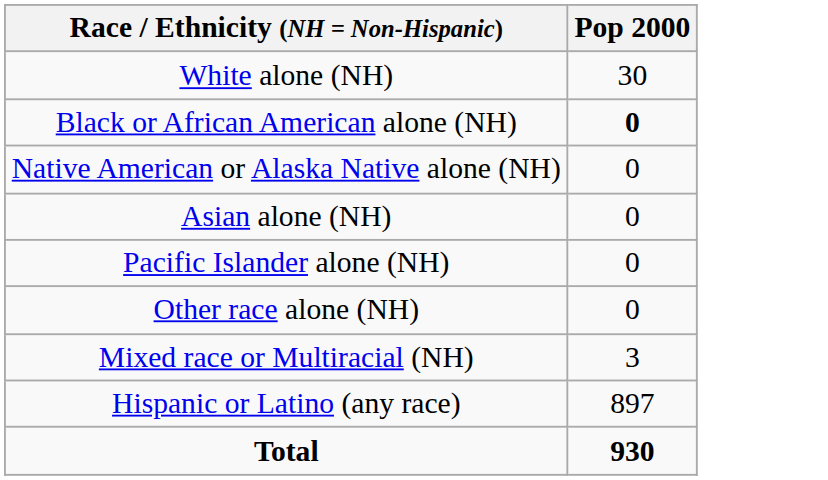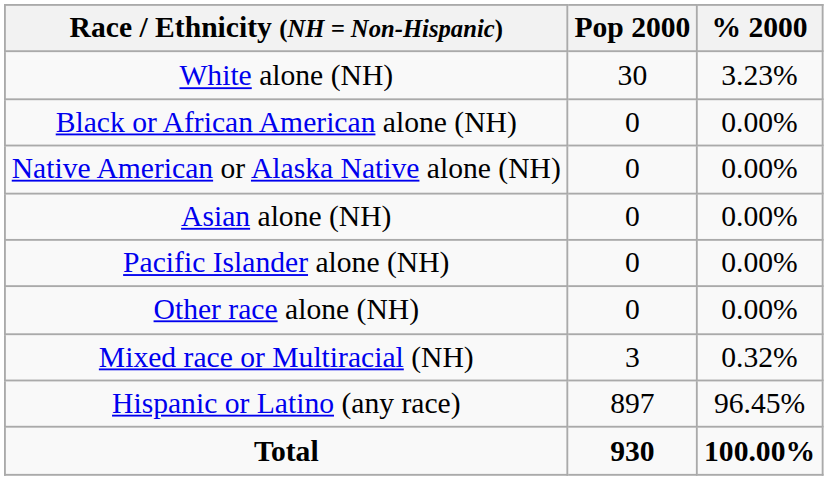 <table class="wikitable" style="text-align:center;">
 <tr>
 <th>Race / Ethnicity <small>(<em>NH = Non-Hispanic</em>)</small></th>
 <th>Pop 2000</th>
+<th>% 2000</th>
 </tr>
 <tr>
 <td><a href='#'>White</a> alone (NH)</td>
 <td>30</td>
+<td>3.23%</td>
 </tr>
 <tr>
 <td><a href='#'>Black or African American</a> alone (NH)</td>
-<td><strong>0</strong></td>
+<td>0</td>
+<td>0.00%</td>
 </tr>
 <tr>
 <td><a href='#'>Native American</a> or <a href='#'>Alaska Native</a> alone (NH)</td>
 <td>0</td>
+<td>0.00%</td>
 </tr>
 <tr>
 <td><a href='#'>Asian</a> alone (NH)</td>
 <td>0</td>
+<td>0.00%</td>
 </tr>
 <tr>
 <td><a href='#'>Pacific Islander</a> alone (NH)</td>
 <td>0</td>
+<td>0.00%</td>
 </tr>
 <tr>
 <td><a href='#'>Other race</a> alone (NH)</td>
 <td>0</td>
+<td>0.00%</td>
 </tr>
 <tr>
 <td><a href='#'>Mixed race or Multiracial</a> (NH)</td>
 <td>3</td>
+<td>0.32%</td>
 </tr>
 <tr>
 <td><a href='#'>Hispanic or Latino</a> (any race)</td>
 <td>897</td>
+<td>96.45%</td>
 </tr>
 <tr>
 <td><strong>Total</strong></td>
 <td><strong>930</strong></td>
+<td><strong>100.00%</strong></td>
 </tr>
 </table>
